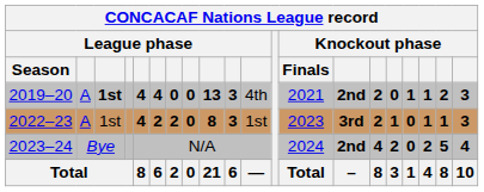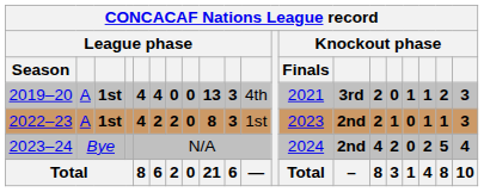 <table class="wikitable" style="text-align: center;">
 <tr>
 <th colspan=20><a href='#'>CONCACAF Nations League</a> record</th>
 </tr>
 <tr>
 <th colspan=11>League phase</th>
 <th rowspan=6></th>
 <th colspan=8>Knockout phase</th>
 </tr>
 <tr>
 <th>Season</th>
 <th></th>
 <th></th>
 <th></th>
 <th></th>
 <th></th>
 <th></th>
 <th></th>
 <th></th>
 <th></th>
 <th></th>
 <th>Finals</th>
 <th></th>
 <th></th>
 <th></th>
 <th></th>
 <th></th>
 <th></th>
 <th></th>
 </tr>
 <tr bgcolor=Silver>
 <td><a href='#'>2019–20</a></td>
 <td><a href='#'>A</a></td>
 <td><strong>1st</strong></td>
 <td></td>
 <td><strong>4</strong></td>
 <td><strong>4</strong></td>
 <td><strong>0</strong></td>
 <td><strong>0</strong></td>
 <td><strong>13</strong></td>
 <td><strong>3</strong></td>
 <td>4th</td>
 <td> <a href='#'>2021</a></td>
-<td><strong>2nd</strong></td>
+<td><strong>3rd</strong></td>
 <td><strong>2</strong></td>
 <td><strong>0</strong></td>
 <td><strong>1</strong></td>
 <td><strong>1</strong></td>
 <td><strong>2</strong></td>
 <td><strong>3</strong></td>
 </tr>
 <tr style="background:#c96">
 <td><a href='#'>2022–23</a></td>
 <td><a href='#'>A</a></td>
-<td>1st</td>
+<td><strong>1st</strong></td>
 <td></td>
 <td><strong>4</strong></td>
 <td><strong>2</strong></td>
 <td><strong>2</strong></td>
 <td><strong>0</strong></td>
 <td><strong>8</strong></td>
 <td><strong>3</strong></td>
 <td>1st</td>
 <td> <a href='#'>2023</a></td>
-<td><strong>3rd</strong></td>
+<td><strong>2nd</strong></td>
 <td><strong>2</strong></td>
 <td><strong>1</strong></td>
 <td><strong>0</strong></td>
 <td><strong>1</strong></td>
 <td><strong>1</strong></td>
 <td><strong>3</strong></td>
 </tr>
 <tr bgcolor=Silver>
 <td><a href='#'>2023–24</a></td>
 <td colspan=2><em><a href='#'>Bye</a></em></td>
 <td></td>
 <td colspan=7>N/A</td>
 <td> <a href='#'>2024</a></td>
 <td><strong>2nd</strong></td>
 <td><strong>4</strong></td>
 <td><strong>2</strong></td>
 <td><strong>0</strong></td>
 <td><strong>2</strong></td>
 <td><strong>5</strong></td>
 <td><strong>4</strong></td>
 </tr>
 <tr>
 <th colspan=4>Total</th>
 <th>8</th>
 <th>6</th>
 <th>2</th>
 <th>0</th>
 <th>21</th>
 <th>6</th>
 <th>—</th>
 <th>Total</th>
 <th>–</th>
 <th>8</th>
 <th>3</th>
 <th>1</th>
 <th>4</th>
 <th>8</th>
 <th>10</th>
 </tr>
 </table>
